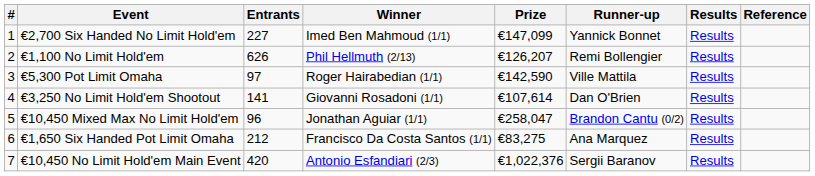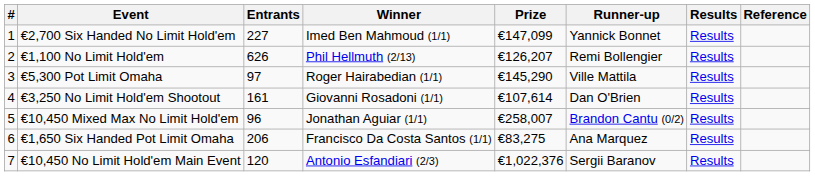 <table class="wikitable sortable">
 <tr>
 <th bgcolor="#FFEBAD">#</th>
 <th bgcolor="#FFEBAD">Event</th>
 <th bgcolor="#FFEBAD">Entrants</th>
 <th bgcolor="#FFEBAD">Winner</th>
 <th bgcolor="#FFEBAD">Prize</th>
 <th bgcolor="#FFEBAD">Runner-up</th>
 <th bgcolor="#FFEBAD">Results</th>
 <th bgcolor="#FFEBAD">Reference</th>
 </tr>
 <tr>
 <td>1</td>
 <td>€2,700 Six Handed No Limit Hold'em</td>
 <td>227</td>
 <td>Imed Ben Mahmoud <small>(1/1)</small></td>
 <td>€147,099</td>
 <td>Yannick Bonnet</td>
 <td><a href='#'>Results</a></td>
 <td></td>
 </tr>
 <tr>
 <td>2</td>
 <td>€1,100 No Limit Hold'em</td>
 <td>626</td>
 <td><a href='#'>Phil Hellmuth</a> <small>(2/13)</small></td>
 <td>€126,207</td>
 <td>Remi Bollengier</td>
 <td><a href='#'>Results</a></td>
 <td></td>
 </tr>
 <tr>
 <td>3</td>
 <td>€5,300 Pot Limit Omaha</td>
 <td>97</td>
 <td>Roger Hairabedian <small>(1/1)</small></td>
-<td>€142,590</td>
+<td>€145,290</td>
 <td>Ville Mattila</td>
 <td><a href='#'>Results</a></td>
 <td></td>
 </tr>
 <tr>
 <td>4</td>
 <td>€3,250 No Limit Hold'em Shootout</td>
-<td>141</td>
+<td>161</td>
 <td>Giovanni Rosadoni <small>(1/1)</small></td>
 <td>€107,614</td>
 <td>Dan O'Brien</td>
 <td><a href='#'>Results</a></td>
 <td></td>
 </tr>
 <tr>
 <td>5</td>
 <td>€10,450 Mixed Max No Limit Hold'em</td>
 <td>96</td>
 <td>Jonathan Aguiar <small>(1/1)</small></td>
-<td>€258,047</td>
+<td>€258,007</td>
 <td><a href='#'>Brandon Cantu</a> <small>(0/2)</small></td>
 <td><a href='#'>Results</a></td>
 <td></td>
 </tr>
 <tr>
 <td>6</td>
 <td>€1,650 Six Handed Pot Limit Omaha</td>
-<td>212</td>
+<td>206</td>
 <td>Francisco Da Costa Santos <small>(1/1)</small></td>
 <td>€83,275</td>
 <td>Ana Marquez</td>
 <td><a href='#'>Results</a></td>
 <td></td>
 </tr>
 <tr>
 <td>7</td>
 <td>€10,450 No Limit Hold'em Main Event</td>
-<td>420</td>
+<td>120</td>
 <td><a href='#'>Antonio Esfandiari</a> <small>(2/3)</small></td>
 <td>€1,022,376</td>
 <td>Sergii Baranov</td>
 <td><a href='#'>Results</a></td>
 <td></td>
 </tr>
 </table>
